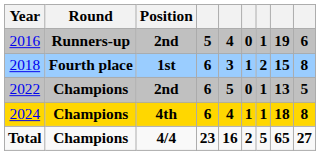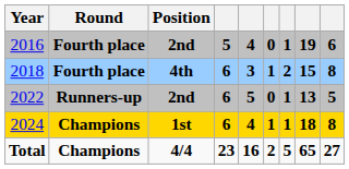 <table class="wikitable" style="text-align: center;">
 <tr>
 <th>Year</th>
 <th>Round</th>
 <th>Position</th>
 <th></th>
 <th></th>
 <th></th>
 <th></th>
 <th></th>
 <th></th>
 </tr>
 <tr style="background:silver;">
 <td> <a href='#'>2016</a></td>
-<td><strong>Runners-up</strong></td>
+<td><strong>Fourth place</strong></td>
 <td><strong>2nd</strong></td>
 <td><strong>5</strong></td>
 <td><strong>4</strong></td>
 <td><strong>0</strong></td>
 <td><strong>1</strong></td>
 <td><strong>19</strong></td>
 <td><strong>6</strong></td>
 </tr>
 <tr style="background:#9acdff;">
 <td> <a href='#'>2018</a></td>
 <td><strong>Fourth place</strong></td>
-<td><strong>1st</strong></td>
+<td><strong>4th</strong></td>
 <td><strong>6</strong></td>
 <td><strong>3</strong></td>
 <td><strong>1</strong></td>
 <td><strong>2</strong></td>
 <td><strong>15</strong></td>
 <td><strong>8</strong></td>
 </tr>
 <tr style="background:silver;">
 <td> <a href='#'>2022</a></td>
-<td><strong>Champions</strong></td>
+<td><strong>Runners-up</strong></td>
 <td><strong>2nd</strong></td>
 <td><strong>6</strong></td>
 <td><strong>5</strong></td>
 <td><strong>0</strong></td>
 <td><strong>1</strong></td>
 <td><strong>13</strong></td>
 <td><strong>5</strong></td>
 </tr>
 <tr style="background:gold;">
 <td> <a href='#'>2024</a></td>
 <td><strong>Champions</strong></td>
-<td><strong>4th</strong></td>
+<td><strong>1st</strong></td>
 <td><strong>6</strong></td>
 <td><strong>4</strong></td>
 <td><strong>1</strong></td>
 <td><strong>1</strong></td>
 <td><strong>18</strong></td>
 <td><strong>8</strong></td>
 </tr>
 <tr>
 <td><strong>Total</strong></td>
 <td><strong>Champions</strong></td>
 <td><strong>4/4</strong></td>
 <td><strong>23</strong></td>
 <td><strong>16</strong></td>
 <td><strong>2</strong></td>
 <td><strong>5</strong></td>
 <td><strong>65</strong></td>
 <td><strong>27</strong></td>
 </tr>
 </table>
